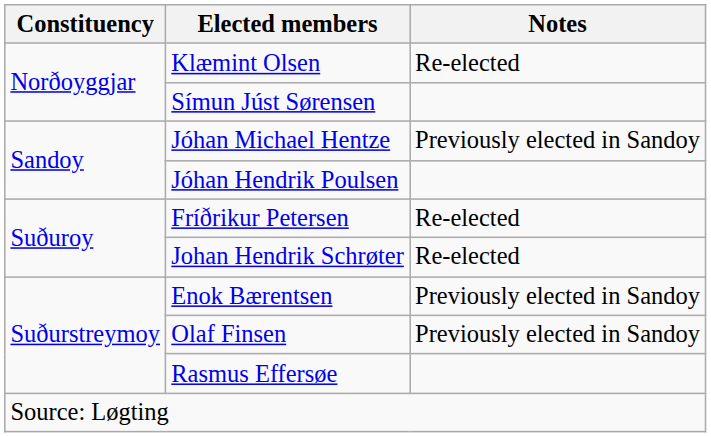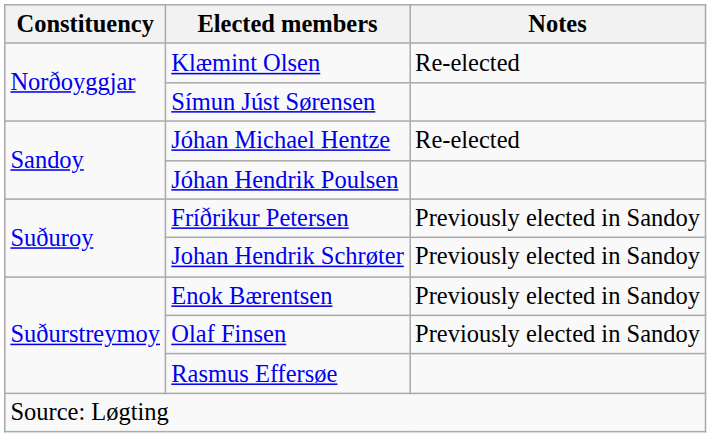 <table class=wikitable>
 <tr>
 <th>Constituency</th>
 <th>Elected members</th>
 <th>Notes</th>
 </tr>
 <tr>
 <td rowspan=2><a href='#'>Norðoyggjar</a></td>
 <td><a href='#'>Klæmint Olsen</a></td>
 <td>Re-elected</td>
 </tr>
 <tr>
 <td><a href='#'>Símun Júst Sørensen</a></td>
 <td></td>
 </tr>
 <tr>
 <td rowspan=2><a href='#'>Sandoy</a></td>
 <td><a href='#'>Jóhan Michael Hentze</a></td>
-<td>Previously elected in Sandoy</td>
+<td>Re-elected</td>
 </tr>
 <tr>
 <td><a href='#'>Jóhan Hendrik Poulsen</a></td>
 </tr>
 <tr>
 <td rowspan=2><a href='#'>Suðuroy</a></td>
 <td><a href='#'>Fríðrikur Petersen</a></td>
-<td>Re-elected</td>
+<td>Previously elected in Sandoy</td>
 </tr>
 <tr>
 <td><a href='#'>Johan Hendrik Schrøter</a></td>
-<td>Re-elected</td>
+<td>Previously elected in Sandoy</td>
 </tr>
 <tr>
 <td rowspan=3><a href='#'>Suðurstreymoy</a></td>
 <td><a href='#'>Enok Bærentsen</a></td>
 <td>Previously elected in Sandoy</td>
 </tr>
 <tr>
 <td><a href='#'>Olaf Finsen</a></td>
 <td>Previously elected in Sandoy</td>
 </tr>
 <tr>
 <td><a href='#'>Rasmus Effersøe</a></td>
 <td></td>
 </tr>
 <tr>
 <td colspan=3>Source: Løgting</td>
 </tr>
 </table>
